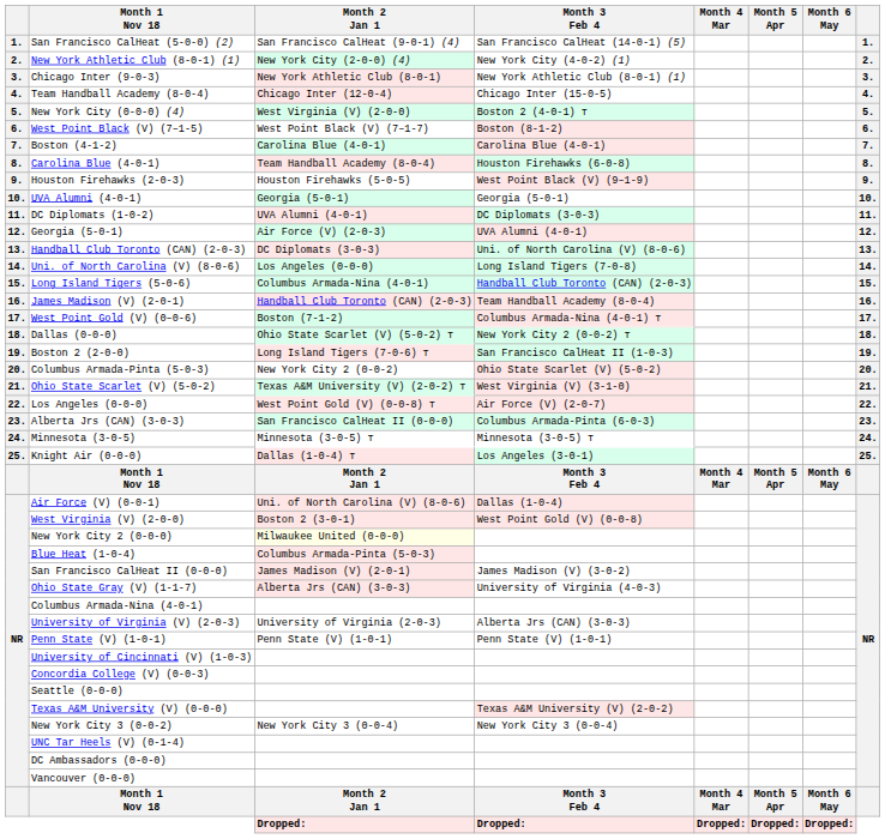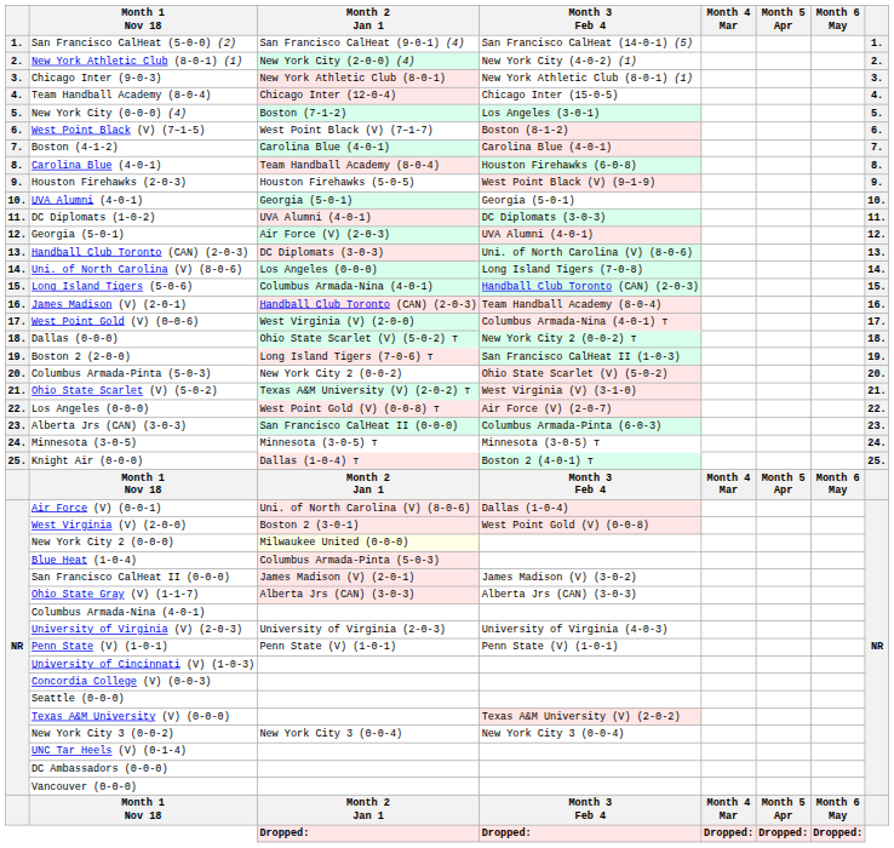 <table class="wikitable" style="font-size:90%; white-space:nowrap;background-color:white">
 <tr>
 <th></th>
 <th>Month 1<br>Nov 18</th>
 <th>Month 2<br>Jan 1</th>
 <th>Month 3<br>Feb 4</th>
 <th>Month 4<br>Mar</th>
 <th>Month 5<br>Apr</th>
 <th>Month 6<br>May</th>
 <th></th>
 </tr>
 <tr>
 <th>1.</th>
 <td>San Francisco CalHeat (5-0-0) <em>(2)</em></td>
 <td>San Francisco CalHeat (9-0-1) <em>(4)</em></td>
 <td>San Francisco CalHeat (14-0-1) <em>(5)</em></td>
 <td></td>
 <td></td>
 <td></td>
 <th>1.</th>
 </tr>
 <tr>
 <th>2.</th>
 <td><a href='#'>New York Athletic Club</a> (8-0-1) <em>(1)</em></td>
 <td style="background-color:#D8FFEB">New York City (2-0-0) <em>(4)</em></td>
 <td>New York City (4-0-2) <em>(1)</em></td>
 <td></td>
 <td></td>
 <td></td>
 <th>2.</th>
 </tr>
 <tr>
 <th>3.</th>
 <td>Chicago Inter (9-0-3)</td>
 <td style="background-color:#FFE6E6">New York Athletic Club (8-0-1)</td>
 <td>New York Athletic Club (8-0-1) <em>(1)</em></td>
 <td></td>
 <td></td>
 <td></td>
 <th>3.</th>
 </tr>
 <tr>
 <th>4.</th>
 <td>Team Handball Academy (8-0-4)</td>
 <td style="background-color:#FFE6E6">Chicago Inter (12-0-4)</td>
 <td>Chicago Inter (15-0-5)</td>
 <td></td>
 <td></td>
 <td></td>
 <th>4.</th>
 </tr>
 <tr>
 <th>5.</th>
 <td>New York City (0-0-0) <em>(4)</em></td>
-<td style="background-color:#D8FFEB">West Virginia (V) (2-0-0)</td>
-<td style="background-color:#D8FFEB">Boston 2 (4-0-1) т</td>
+<td style="background-color:#D8FFEB">Boston (7-1-2)</td>
+<td style="background-color:#D8FFEB">Los Angeles (3-0-1)</td>
 <td></td>
 <td></td>
 <td></td>
 <th>5.</th>
 </tr>
 <tr>
 <th>6.</th>
 <td><a href='#'>West Point Black</a> (V) (7–1-5)</td>
 <td>West Point Black (V) (7–1-7)</td>
 <td style="background-color:#FFE6E6">Boston (8-1-2)</td>
 <td></td>
 <td></td>
 <td></td>
 <th>6.</th>
 </tr>
 <tr>
 <th>7.</th>
 <td>Boston (4-1-2)</td>
 <td style="background-color:#D8FFEB">Carolina Blue (4-0-1)</td>
 <td style="background-color:#FFE6E6">Carolina Blue (4-0-1)</td>
 <td></td>
 <td></td>
 <td></td>
 <th>7.</th>
 </tr>
 <tr>
 <th>8.</th>
 <td><a href='#'>Carolina Blue</a> (4-0-1)</td>
 <td style="background-color:#FFE6E6">Team Handball Academy (8-0-4)</td>
 <td style="background-color:#D8FFEB">Houston Firehawks (6-0-8)</td>
 <td></td>
 <td></td>
 <td></td>
 <th>8.</th>
 </tr>
 <tr>
 <th>9.</th>
 <td>Houston Firehawks (2-0-3)</td>
 <td>Houston Firehawks (5-0-5)</td>
 <td style="background-color:#FFE6E6">West Point Black (V) (9–1-9)</td>
 <td></td>
 <td></td>
 <td></td>
 <th>9.</th>
 </tr>
 <tr>
 <th>10.</th>
 <td><a href='#'>UVA Alumni</a> (4-0-1)</td>
 <td style="background-color:#D8FFEB">Georgia (5-0-1)</td>
 <td>Georgia (5-0-1)</td>
 <td></td>
 <td></td>
 <td></td>
 <th>10.</th>
 </tr>
 <tr>
 <th>11.</th>
 <td>DC Diplomats (1-0-2)</td>
 <td style="background-color:#FFE6E6">UVA Alumni (4-0-1)</td>
 <td style="background-color:#D8FFEB">DC Diplomats (3-0-3)</td>
 <td></td>
 <td></td>
 <td></td>
 <th>11.</th>
 </tr>
 <tr>
 <th>12.</th>
 <td>Georgia (5-0-1)</td>
 <td style="background-color:#D8FFEB">Air Force (V) (2-0-3)</td>
 <td style="background-color:#FFE6E6">UVA Alumni (4-0-1)</td>
 <td></td>
 <td></td>
 <td></td>
 <th>12.</th>
 </tr>
 <tr>
 <th>13.</th>
 <td><a href='#'>Handball Club Toronto</a>  (CAN) (2-0-3)</td>
 <td style="background-color:#FFE6E6">DC Diplomats (3-0-3)</td>
 <td style="background-color:#D8FFEB">Uni. of North Carolina (V) (8-0-6)</td>
 <td></td>
 <td></td>
 <td></td>
 <th>13.</th>
 </tr>
 <tr>
 <th>14.</th>
 <td><a href='#'>Uni. of North Carolina</a> (V) (8-0-6)</td>
 <td style="background-color:#D8FFEB">Los Angeles (0-0-0)</td>
 <td style="background-color:#D8FFEB">Long Island Tigers (7-0-8)</td>
 <td></td>
 <td></td>
 <td></td>
 <th>14.</th>
 </tr>
 <tr>
 <th>15.</th>
 <td><a href='#'>Long Island Tigers</a> (5-0-6)</td>
 <td style="background-color:#D8FFEB">Columbus Armada-Nina (4-0-1)</td>
 <td style="background-color:#D8FFEB"><a href='#'>Handball Club Toronto</a> (CAN) (2-0-3)</td>
 <td></td>
 <td></td>
 <td></td>
 <th>15.</th>
 </tr>
 <tr>
 <th>16.</th>
 <td><a href='#'>James Madison</a> (V) (2-0-1)</td>
 <td style="background-color:#FFE6E6"><a href='#'>Handball Club Toronto</a>  (CAN) (2-0-3)</td>
 <td style="background-color:#FFE6E6">Team Handball Academy (8-0-4)</td>
 <td></td>
 <td></td>
 <td></td>
 <th>16.</th>
 </tr>
 <tr>
 <th>17.</th>
 <td><a href='#'>West Point Gold</a> (V) (0–0-6)</td>
-<td style="background-color:#D8FFEB">Boston (7-1-2)</td>
+<td style="background-color:#D8FFEB">West Virginia (V) (2-0-0)</td>
 <td style="background-color:#FFE6E6;border-bottom:1px solid #FFE6E6">Columbus Armada-Nina (4-0-1) т</td>
 <td></td>
 <td></td>
 <td></td>
 <th>17.</th>
 </tr>
 <tr>
 <th>18.</th>
 <td>Dallas (0-0-0)</td>
 <td style="background-color:#D8FFEB;border-bottom:1px solid #D8FFEB">Ohio State Scarlet (V) (5-0-2) т</td>
 <td style="background-color:#D8FFEB">New York City 2 (0-0-2) т</td>
 <td></td>
 <td></td>
 <td></td>
 <th>18.</th>
 </tr>
 <tr>
 <th>19.</th>
 <td>Boston 2 (2-0-0)</td>
 <td style="background-color:#FFE6E6">Long Island Tigers (7-0-6) т</td>
 <td style="background-color:#D8FFEB">San Francisco CalHeat II (1-0-3)</td>
 <td></td>
 <td></td>
 <td></td>
 <th>19.</th>
 </tr>
 <tr>
 <th>20.</th>
 <td>Columbus Armada-Pinta (5-0-3)</td>
 <td>New York City 2 (0-0-2)</td>
 <td style="background-color:#FFE6E6">Ohio State Scarlet (V) (5-0-2)</td>
 <td></td>
 <td></td>
 <td></td>
 <th>20.</th>
 </tr>
 <tr>
 <th>21.</th>
 <td><a href='#'>Ohio State Scarlet</a> (V) (5-0-2)</td>
 <td style="background-color:#D8FFEB;border-bottom:1px solid #D8FFEB">Texas A&M University (V) (2-0-2) т</td>
 <td style="background-color:#FFE6E6">West Virginia (V) (3-1-0)</td>
 <td></td>
 <td></td>
 <td></td>
 <th>21.</th>
 </tr>
 <tr>
 <th>22.</th>
 <td>Los Angeles (0-0-0)</td>
 <td style="background-color:#FFE6E6">West Point Gold (V) (0-0-8) т</td>
 <td style="background-color:#FFE6E6">Air Force (V) (2-0-7)</td>
 <td></td>
 <td></td>
 <td></td>
 <th>22.</th>
 </tr>
 <tr>
 <th>23.</th>
 <td>Alberta Jrs (CAN) (3-0-3)</td>
 <td style="background-color:#D8FFEB">San Francisco CalHeat II (0-0-0)</td>
 <td style="background-color:#D8FFEB">Columbus Armada-Pinta (6-0-3)</td>
 <td></td>
 <td></td>
 <td></td>
 <th>23.</th>
 </tr>
 <tr>
 <th>24.</th>
 <td>Minnesota (3-0-5)</td>
 <td style="background-color:white;border-bottom:1px solid white">Minnesota (3-0-5) т</td>
 <td style="background-color:white;border-bottom:1px solid white">Minnesota (3-0-5) т</td>
 <td></td>
 <td></td>
 <td></td>
 <th>24.</th>
 </tr>
 <tr>
 <th>25.</th>
 <td>Knight Air (0-0-0)</td>
 <td style="background-color:#FFE6E6">Dallas (1-0-4) т</td>
-<td style="background-color:#D8FFEB">Los Angeles (3-0-1)</td>
+<td style="background-color:#D8FFEB">Boston 2 (4-0-1) т</td>
 <td></td>
 <td></td>
 <td></td>
 <th>25.</th>
 </tr>
 <tr>
 <th></th>
 <th>Month 1<br>Nov 18</th>
 <th>Month 2<br>Jan 1</th>
 <th>Month 3<br>Feb 4</th>
 <th>Month 4<br>Mar</th>
 <th>Month 5<br>Apr</th>
 <th>Month 6<br>May</th>
 <th></th>
 </tr>
 <tr>
 <th rowspan="17">NR</th>
 <td><a href='#'>Air Force</a> (V) (0-0-1)</td>
 <td style="background-color:#FFE6E6">Uni. of North Carolina (V) (8-0-6)</td>
 <td style="background-color:#FFE6E6">Dallas (1-0-4)</td>
 <td></td>
 <td></td>
 <td></td>
 <th rowspan="17">NR</th>
 </tr>
 <tr>
 <td><a href='#'>West Virginia</a> (V) (2-0-0)</td>
 <td style="background-color:#FFE6E6">Boston 2 (3-0-1)</td>
 <td style="background-color:#FFE6E6">West Point Gold (V) (0-0-8)</td>
 <td></td>
 <td></td>
 <td></td>
 </tr>
 <tr>
 <td>New York City 2 (0-0-0)</td>
 <td style="background-color:#FFFFE6">Milwaukee United (0-0-0)</td>
 <td></td>
 <td></td>
 <td></td>
 <td></td>
 </tr>
 <tr>
 <td><a href='#'>Blue Heat</a> (1-0-4)</td>
 <td style="background-color:#FFE6E6">Columbus Armada-Pinta (5-0-3)</td>
 <td></td>
 <td></td>
 <td></td>
 <td></td>
 </tr>
 <tr>
 <td>San Francisco CalHeat II (0-0-0)</td>
 <td style="background-color:#FFE6E6">James Madison (V) (2-0-1)</td>
 <td>James Madison (V) (3-0-2)</td>
 <td></td>
 <td></td>
 <td></td>
 </tr>
 <tr>
 <td><a href='#'>Ohio State Gray</a> (V) (1-1-7)</td>
 <td style="background-color:#FFE6E6">Alberta Jrs (CAN) (3-0-3)</td>
-<td>University of Virginia (4-0-3)</td>
+<td>Alberta Jrs (CAN) (3-0-3)</td>
 <td></td>
 <td></td>
 <td></td>
 </tr>
 <tr>
 <td>Columbus Armada-Nina (4-0-1)</td>
 <td></td>
 <td></td>
 <td></td>
 <td></td>
 <td></td>
 </tr>
 <tr>
 <td><a href='#'>University of Virginia</a> (V) (2-0-3)</td>
 <td>University of Virginia (2-0-3)</td>
-<td>Alberta Jrs (CAN) (3-0-3)</td>
+<td>University of Virginia (4-0-3)</td>
 <td></td>
 <td></td>
 <td></td>
 </tr>
 <tr>
 <td><a href='#'>Penn State</a> (V) (1-0-1)</td>
 <td>Penn State (V) (1-0-1)</td>
 <td>Penn State (V) (1-0-1)</td>
 <td></td>
 <td></td>
 <td></td>
 </tr>
 <tr>
 <td><a href='#'>University of Cincinnati</a> (V) (1-0-3)</td>
 <td></td>
 <td></td>
 <td></td>
 <td></td>
 <td></td>
 </tr>
 <tr>
 <td><a href='#'>Concordia College</a> (V) (0-0-3)</td>
 <td></td>
 <td></td>
 <td></td>
 <td></td>
 <td></td>
 </tr>
 <tr>
 <td>Seattle (0-0-0)</td>
 <td></td>
 <td></td>
 <td></td>
 <td></td>
 <td></td>
 </tr>
 <tr>
 <td><a href='#'>Texas A&M University</a> (V) (0-0-0)</td>
 <td></td>
 <td style="background-color:#FFE6E6">Texas A&M University (V) (2-0-2)</td>
 <td></td>
 <td></td>
 <td></td>
 </tr>
 <tr>
 <td>New York City 3 (0-0-2)</td>
 <td>New York City 3 (0-0-4)</td>
 <td>New York City 3 (0-0-4)</td>
 <td></td>
 <td></td>
 <td></td>
 </tr>
 <tr>
 <td><a href='#'>UNC Tar Heels</a> (V) (0-1-4)</td>
 <td></td>
 <td></td>
 <td></td>
 <td></td>
 <td></td>
 </tr>
 <tr>
 <td>DC Ambassadors (0-0-0)</td>
 <td></td>
 <td></td>
 <td></td>
 <td></td>
 <td></td>
 </tr>
 <tr>
 <td>Vancouver (0-0-0)</td>
 <td></td>
 <td></td>
 <td></td>
 <td></td>
 <td></td>
 </tr>
 <tr>
 <th></th>
 <th>Month 1<br>Nov 18</th>
 <th>Month 2<br>Jan 1</th>
 <th>Month 3<br>Feb 4</th>
 <th>Month 4<br>Mar</th>
 <th>Month 5<br>Apr</th>
 <th>Month 6<br>May</th>
 <th></th>
 </tr>
 <tr>
 <td colspan="2"  style="background:transparent;border-bottom-style:hidden;border-left-style:hidden"></td>
 <td style="vertical-align:top;background-color:#FFE6E6"><strong>Dropped:</strong><br></td>
 <td style="vertical-align:top;background-color:#FFE6E6"><strong>Dropped:</strong><br></td>
 <td style="vertical-align:top;background-color:#FFE6E6"><strong>Dropped:</strong><br></td>
 <td style="vertical-align:top;background-color:#FFE6E6"><strong>Dropped:</strong><br></td>
 <td style="vertical-align:top;background-color:#FFE6E6"><strong>Dropped:</strong><br></td>
 <td style="background:transparent;border-bottom-style:hidden;border-right-style:hidden"></td>
 </tr>
 </table>
